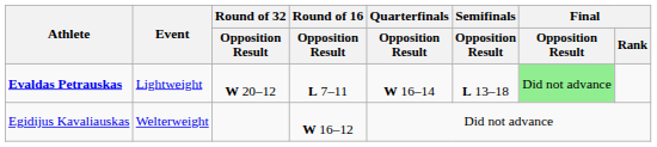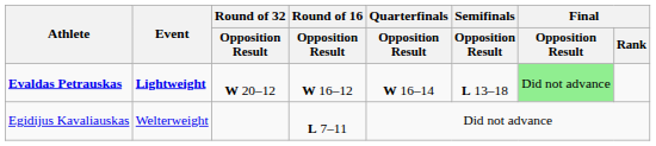 <table class="wikitable" style="font-size:90%">
 <tr>
 <th rowspan="2">Athlete</th>
 <th rowspan="2">Event</th>
 <th>Round of 32</th>
 <th>Round of 16</th>
 <th>Quarterfinals</th>
 <th>Semifinals</th>
 <th colspan=2>Final</th>
 </tr>
 <tr style="font-size:95%">
 <th>Opposition<br>Result</th>
 <th>Opposition<br>Result</th>
 <th>Opposition<br>Result</th>
 <th>Opposition<br>Result</th>
 <th>Opposition<br>Result</th>
 <th>Rank</th>
 </tr>
 <tr align=center>
 <td align=left><strong><a href='#'>Evaldas Petrauskas</a></strong></td>
-<td align=left><a href='#'>Lightweight</a></td>
+<td align=left><strong><a href='#'>Lightweight</a></strong></td>
 <td><br><strong>W</strong> 20–12</td>
-<td><br><strong>L</strong> 7–11</td>
+<td><br><strong>W</strong> 16–12</td>
 <td><br><strong>W</strong> 16–14</td>
 <td><br><strong>L</strong> 13–18</td>
 <td style="background: lightgreen;">Did not advance</td>
 <td></td>
 </tr>
 <tr align=center>
 <td align=left><a href='#'>Egidijus Kavaliauskas</a></td>
 <td align=left><a href='#'>Welterweight</a></td>
 <td></td>
-<td><br><strong>W</strong> 16–12</td>
+<td><br><strong>L</strong> 7–11</td>
 <td colspan=4>Did not advance</td>
 </tr>
 </table>
